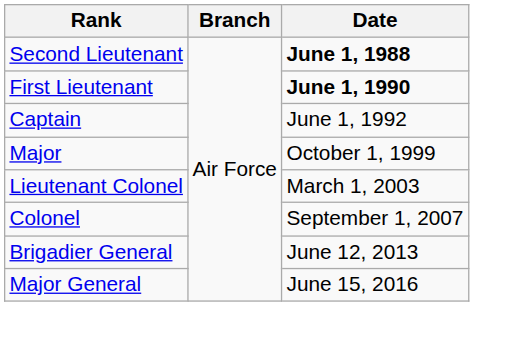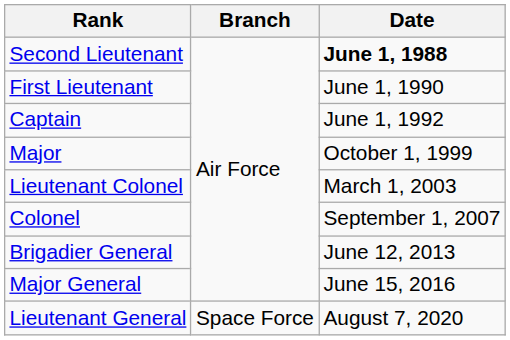 <table class="wikitable">
 <tr>
 <th>Rank</th>
 <th>Branch</th>
 <th>Date</th>
 </tr>
 <tr>
 <td> <a href='#'>Second Lieutenant</a></td>
 <td rowspan=8>Air Force</td>
 <td><strong>June 1, 1988</strong></td>
 </tr>
 <tr>
 <td> <a href='#'>First Lieutenant</a></td>
-<td><strong>June 1, 1990</strong></td>
+<td>June 1, 1990</td>
 </tr>
 <tr>
 <td> <a href='#'>Captain</a></td>
 <td>June 1, 1992</td>
 </tr>
 <tr>
 <td> <a href='#'>Major</a></td>
 <td>October 1, 1999</td>
 </tr>
 <tr>
 <td> <a href='#'>Lieutenant Colonel</a></td>
 <td>March 1, 2003</td>
 </tr>
 <tr>
 <td> <a href='#'>Colonel</a></td>
 <td>September 1, 2007</td>
 </tr>
 <tr>
 <td> <a href='#'>Brigadier General</a></td>
 <td>June 12, 2013</td>
 </tr>
 <tr>
 <td> <a href='#'>Major General</a></td>
 <td>June 15, 2016</td>
 </tr>
+<tr>
+<td> <a href='#'>Lieutenant General</a></td>
+<td>Space Force</td>
+<td>August 7, 2020</td>
+</tr>
 </table>
